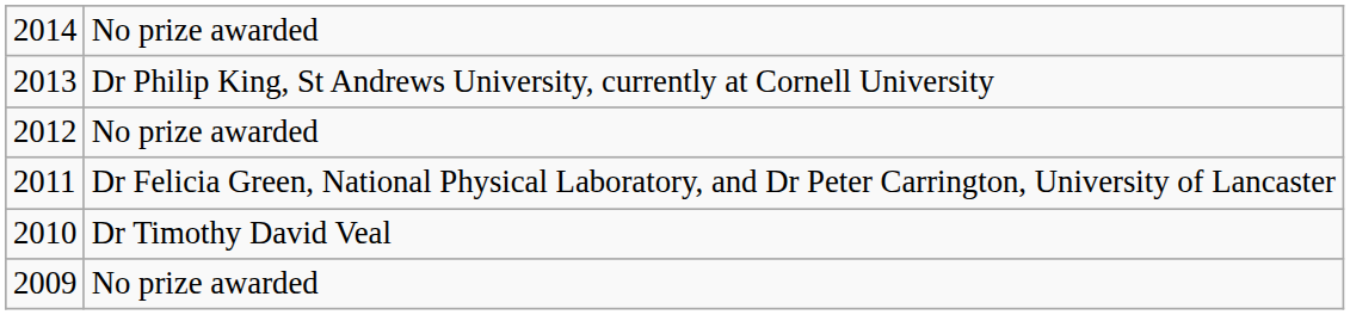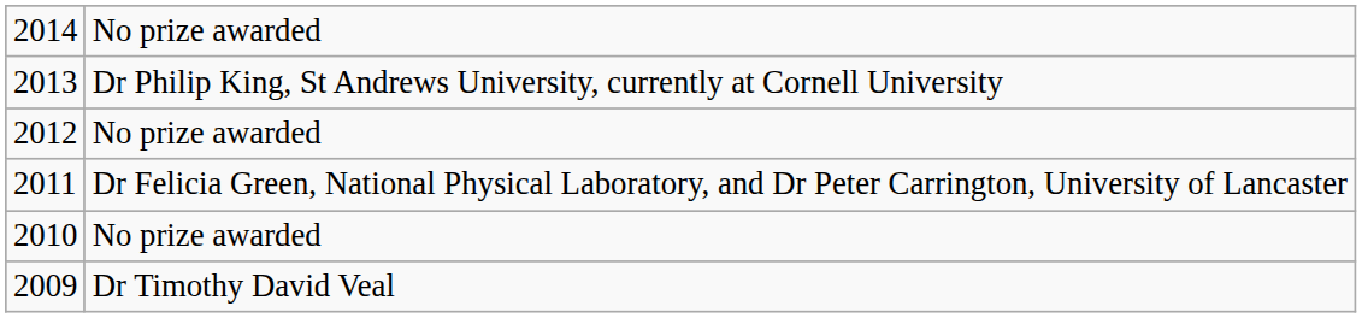 <table class="wikitable">
 <tr>
 <td>2014</td>
 <td>No prize awarded</td>
 </tr>
 <tr>
 <td>2013</td>
 <td>Dr Philip King, St Andrews University, currently at Cornell University</td>
 </tr>
 <tr>
 <td>2012</td>
 <td>No prize awarded</td>
 </tr>
 <tr>
 <td>2011</td>
 <td>Dr Felicia Green, National Physical Laboratory, and Dr Peter Carrington, University of Lancaster</td>
 </tr>
 <tr>
 <td>2010</td>
-<td>Dr Timothy David Veal</td>
+<td>No prize awarded</td>
 </tr>
 <tr>
 <td>2009</td>
-<td>No prize awarded</td>
+<td>Dr Timothy David Veal</td>
 </tr>
 </table>
